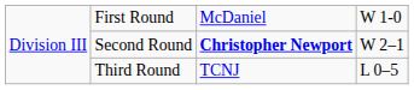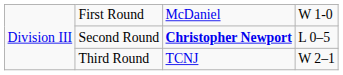 <table class="wikitable">
 <tr>
 <td rowspan="3"><a href='#'>Division III</a></td>
 <td>First Round</td>
 <td><a href='#'>McDaniel</a></td>
 <td>W 1-0</td>
 </tr>
 <tr>
 <td>Second Round</td>
 <td><strong><a href='#'>Christopher Newport</a></strong></td>
-<td>W 2–1</td>
+<td>L 0–5</td>
 </tr>
 <tr>
 <td>Third Round</td>
 <td><a href='#'>TCNJ</a></td>
-<td>L 0–5</td>
+<td>W 2–1</td>
 </tr>
 </table>
